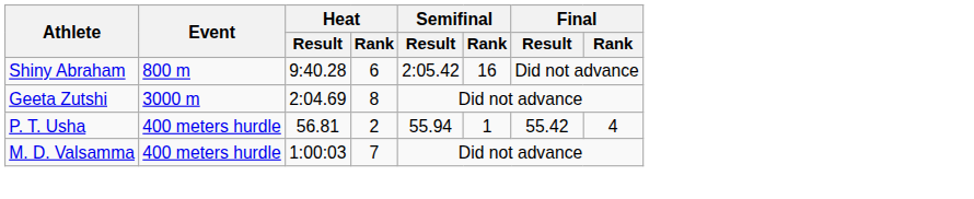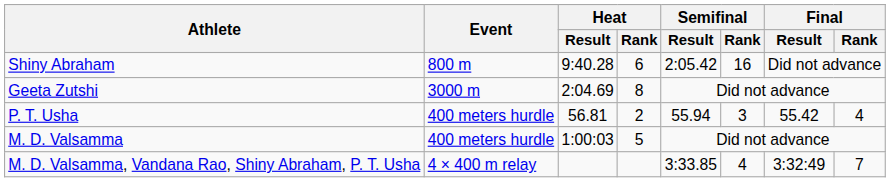 <table class=wikitable style="font-size:90%">
 <tr>
 <th rowspan="2">Athlete</th>
 <th rowspan="2">Event</th>
 <th colspan="2">Heat</th>
 <th colspan="2">Semifinal</th>
 <th colspan="2">Final</th>
 </tr>
 <tr style="font-size:95%">
 <th>Result</th>
 <th>Rank</th>
 <th>Result</th>
 <th>Rank</th>
 <th>Result</th>
 <th>Rank</th>
 </tr>
 <tr align=center>
 <td align=left><a href='#'>Shiny Abraham</a></td>
 <td align=left><a href='#'>800 m</a></td>
 <td>9:40.28</td>
 <td>6</td>
 <td>2:05.42</td>
 <td>16</td>
 <td colspan=2>Did not advance</td>
 </tr>
 <tr align=center>
 <td align=left><a href='#'>Geeta Zutshi</a></td>
 <td align=left><a href='#'>3000 m</a></td>
 <td>2:04.69</td>
 <td>8</td>
 <td colspan=4>Did not advance</td>
 </tr>
 <tr align=center>
 <td align=left><a href='#'>P. T. Usha</a></td>
 <td align=left><a href='#'>400 meters hurdle</a></td>
 <td>56.81</td>
 <td>2</td>
 <td>55.94</td>
-<td>1</td>
+<td>3</td>
 <td>55.42</td>
 <td>4</td>
 </tr>
 <tr align=center>
 <td align=left><a href='#'>M. D. Valsamma</a></td>
 <td align=left><a href='#'>400 meters hurdle</a></td>
 <td>1:00:03</td>
-<td>7</td>
+<td>5</td>
 <td colspan=4>Did not advance</td>
 </tr>
+<tr align=center>
+<td align=left><a href='#'>M. D. Valsamma</a>, <a href='#'>Vandana Rao</a>, <a href='#'>Shiny Abraham</a>, <a href='#'>P. T. Usha</a></td>
+<td align=left><a href='#'>4 × 400 m relay</a></td>
+<td></td>
+<td></td>
+<td>3:33.85</td>
+<td>4</td>
+<td>3:32:49</td>
+<td>7</td>
+</tr>
 </table>
